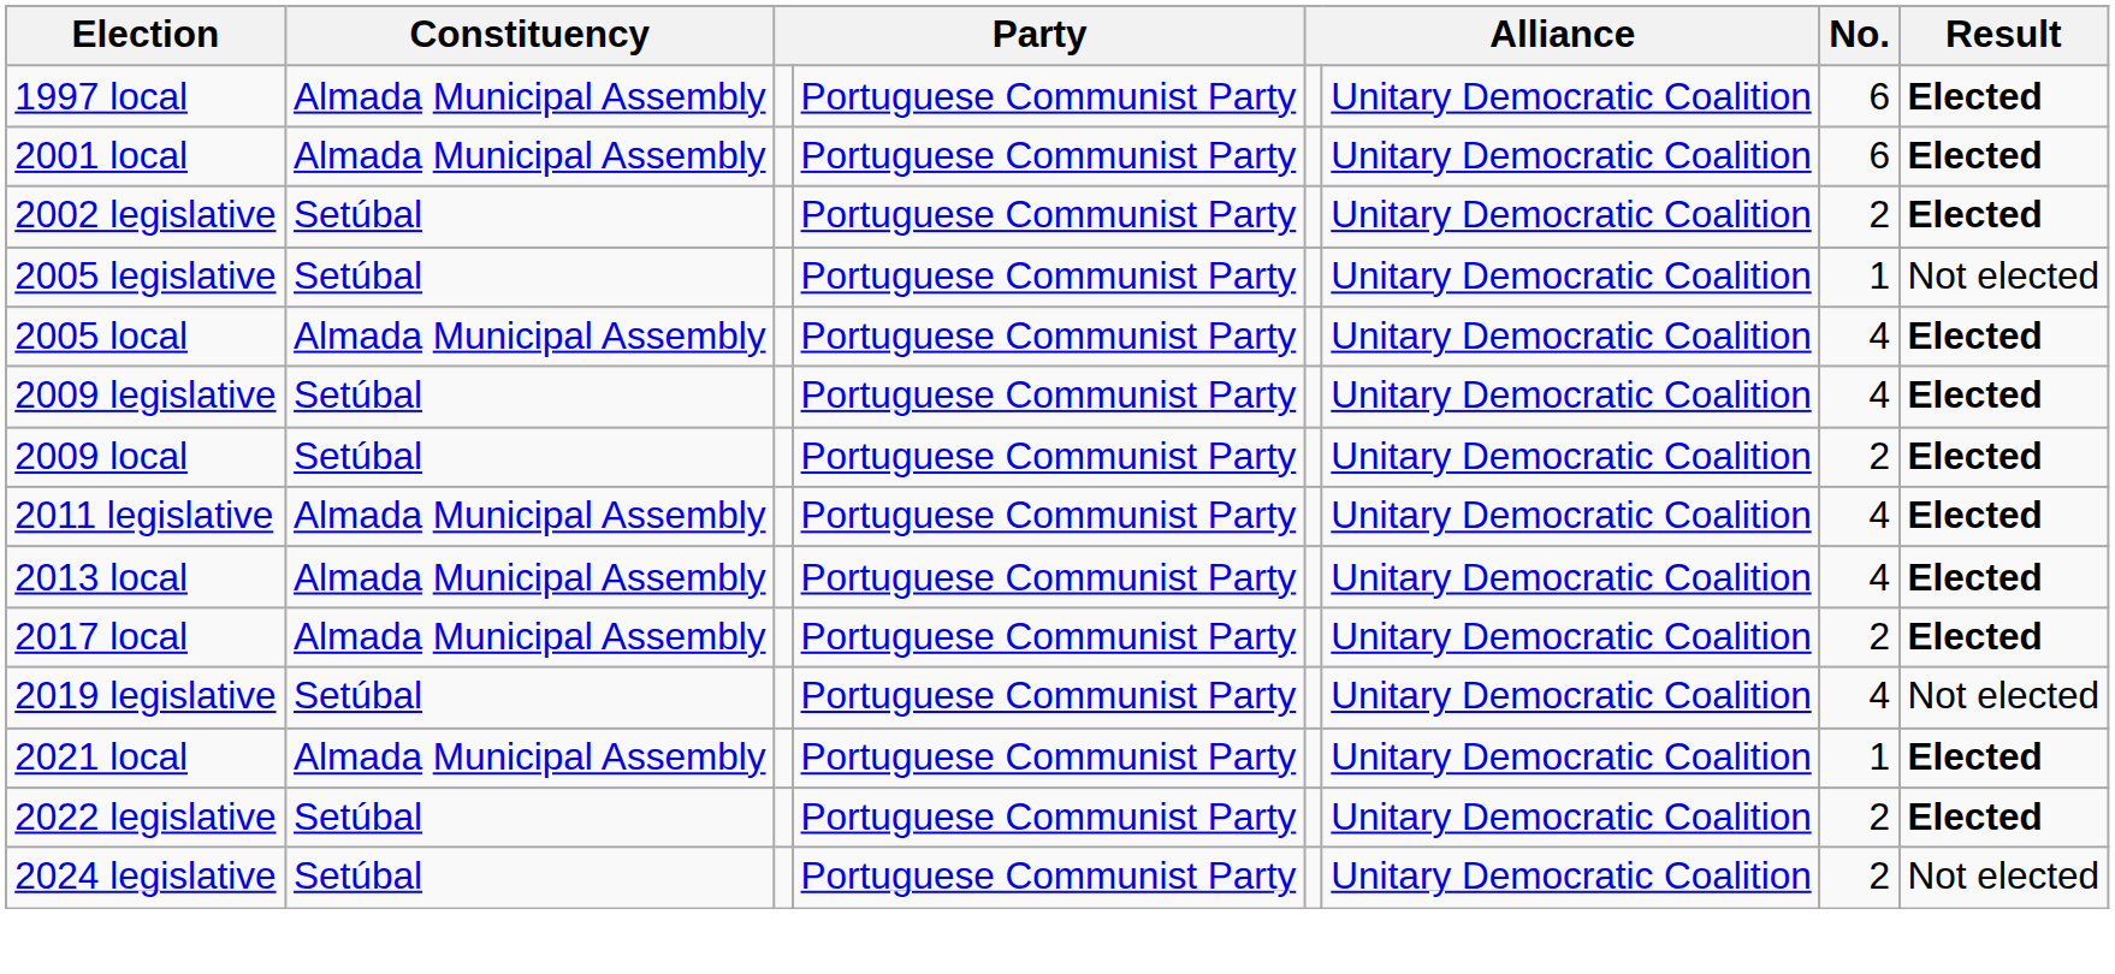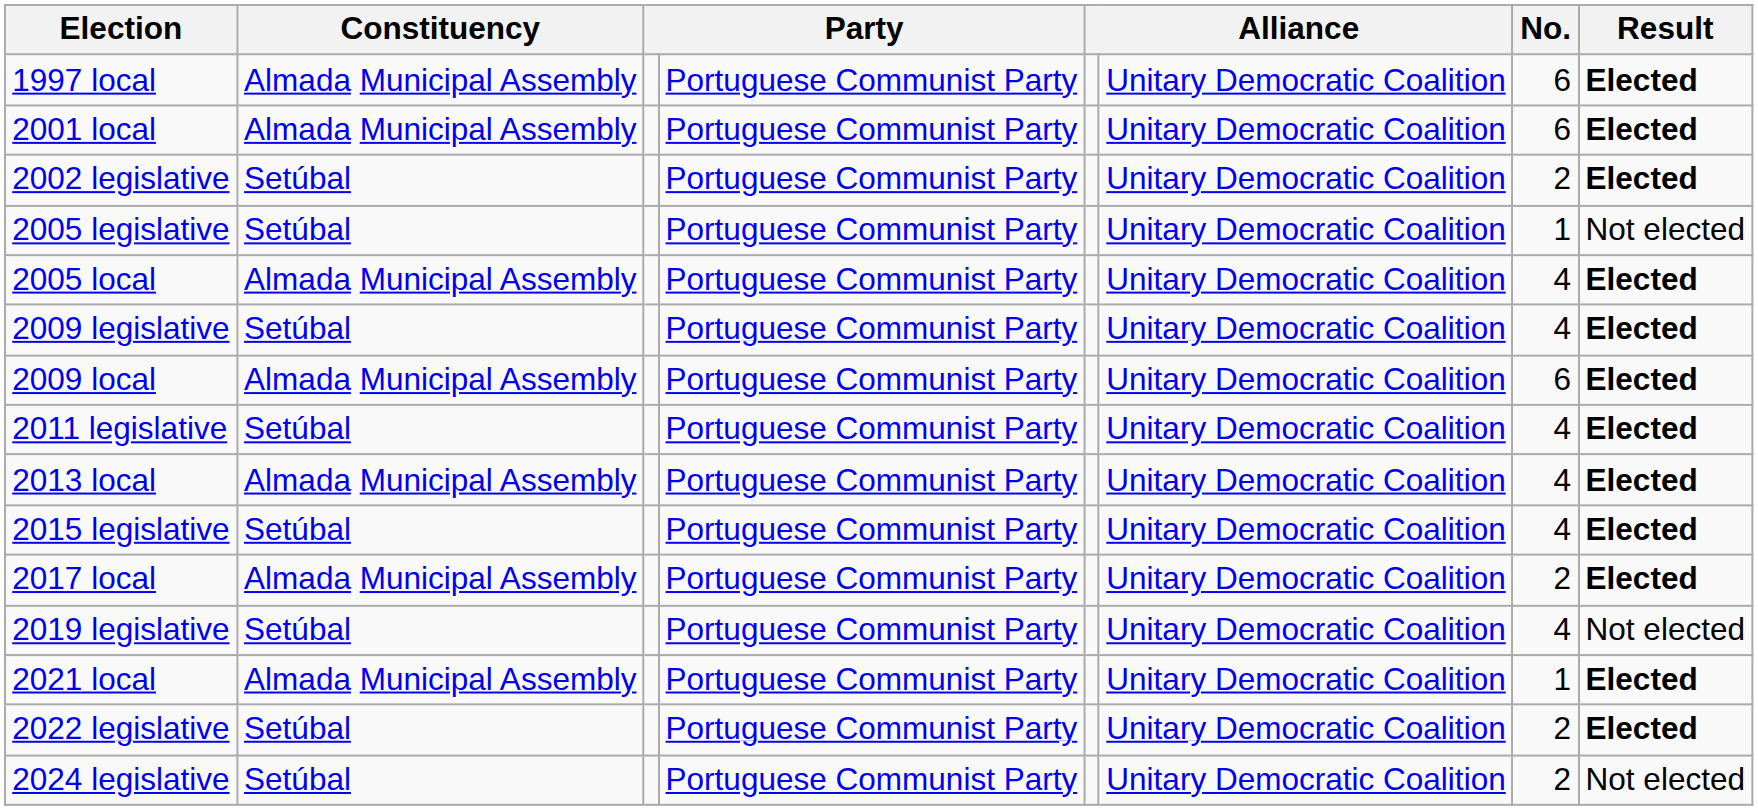 <table class="wikitable" style="text-align:left;">
 <tr>
 <th scope=col>Election</th>
 <th scope=col>Constituency</th>
 <th scope=col colspan="2">Party</th>
 <th scope=col colspan="2">Alliance</th>
 <th scope=col>No.</th>
 <th scope=col>Result</th>
 </tr>
 <tr>
 <td><a href='#'>1997 local</a></td>
 <td><a href='#'>Almada</a> <a href='#'>Municipal Assembly</a></td>
 <td></td>
 <td><a href='#'>Portuguese Communist Party</a></td>
 <td></td>
 <td><a href='#'>Unitary Democratic Coalition</a></td>
 <td align=right>6</td>
 <td><strong>Elected</strong></td>
 </tr>
 <tr>
 <td><a href='#'>2001 local</a></td>
 <td><a href='#'>Almada</a> <a href='#'>Municipal Assembly</a></td>
 <td></td>
 <td><a href='#'>Portuguese Communist Party</a></td>
 <td></td>
 <td><a href='#'>Unitary Democratic Coalition</a></td>
 <td align=right>6</td>
 <td><strong>Elected</strong></td>
 </tr>
 <tr>
 <td><a href='#'>2002 legislative</a></td>
 <td><a href='#'>Setúbal</a></td>
 <td></td>
 <td><a href='#'>Portuguese Communist Party</a></td>
 <td></td>
 <td><a href='#'>Unitary Democratic Coalition</a></td>
 <td align=right>2</td>
 <td><strong>Elected</strong></td>
 </tr>
 <tr>
 <td><a href='#'>2005 legislative</a></td>
 <td><a href='#'>Setúbal</a></td>
 <td></td>
 <td><a href='#'>Portuguese Communist Party</a></td>
 <td></td>
 <td><a href='#'>Unitary Democratic Coalition</a></td>
 <td align=right>1</td>
 <td>Not elected</td>
 </tr>
 <tr>
 <td><a href='#'>2005 local</a></td>
 <td><a href='#'>Almada</a> <a href='#'>Municipal Assembly</a></td>
 <td></td>
 <td><a href='#'>Portuguese Communist Party</a></td>
 <td></td>
 <td><a href='#'>Unitary Democratic Coalition</a></td>
 <td align=right>4</td>
 <td><strong>Elected</strong></td>
 </tr>
 <tr>
 <td><a href='#'>2009 legislative</a></td>
 <td><a href='#'>Setúbal</a></td>
 <td></td>
 <td><a href='#'>Portuguese Communist Party</a></td>
 <td></td>
 <td><a href='#'>Unitary Democratic Coalition</a></td>
 <td align=right>4</td>
 <td><strong>Elected</strong></td>
 </tr>
 <tr>
 <td><a href='#'>2009 local</a></td>
-<td><a href='#'>Setúbal</a></td>
+<td><a href='#'>Almada</a> <a href='#'>Municipal Assembly</a></td>
 <td></td>
 <td><a href='#'>Portuguese Communist Party</a></td>
 <td></td>
 <td><a href='#'>Unitary Democratic Coalition</a></td>
-<td align=right>2</td>
+<td align=right>6</td>
 <td><strong>Elected</strong></td>
 </tr>
 <tr>
 <td><a href='#'>2011 legislative</a></td>
-<td><a href='#'>Almada</a> <a href='#'>Municipal Assembly</a></td>
+<td><a href='#'>Setúbal</a></td>
 <td></td>
 <td><a href='#'>Portuguese Communist Party</a></td>
 <td></td>
 <td><a href='#'>Unitary Democratic Coalition</a></td>
 <td align=right>4</td>
 <td><strong>Elected</strong></td>
 </tr>
 <tr>
 <td><a href='#'>2013 local</a></td>
 <td><a href='#'>Almada</a> <a href='#'>Municipal Assembly</a></td>
+<td></td>
+<td><a href='#'>Portuguese Communist Party</a></td>
+<td></td>
+<td><a href='#'>Unitary Democratic Coalition</a></td>
+<td align=right>4</td>
+<td><strong>Elected</strong></td>
+</tr>
+<tr>
+<td><a href='#'>2015 legislative</a></td>
+<td><a href='#'>Setúbal</a></td>
 <td></td>
 <td><a href='#'>Portuguese Communist Party</a></td>
 <td></td>
 <td><a href='#'>Unitary Democratic Coalition</a></td>
 <td align=right>4</td>
 <td><strong>Elected</strong></td>
 </tr>
 <tr>
 <td><a href='#'>2017 local</a></td>
 <td><a href='#'>Almada</a> <a href='#'>Municipal Assembly</a></td>
 <td></td>
 <td><a href='#'>Portuguese Communist Party</a></td>
 <td></td>
 <td><a href='#'>Unitary Democratic Coalition</a></td>
 <td align=right>2</td>
 <td><strong>Elected</strong></td>
 </tr>
 <tr>
 <td><a href='#'>2019 legislative</a></td>
 <td><a href='#'>Setúbal</a></td>
 <td></td>
 <td><a href='#'>Portuguese Communist Party</a></td>
 <td></td>
 <td><a href='#'>Unitary Democratic Coalition</a></td>
 <td align=right>4</td>
 <td>Not elected</td>
 </tr>
 <tr>
 <td><a href='#'>2021 local</a></td>
 <td><a href='#'>Almada</a> <a href='#'>Municipal Assembly</a></td>
 <td></td>
 <td><a href='#'>Portuguese Communist Party</a></td>
 <td></td>
 <td><a href='#'>Unitary Democratic Coalition</a></td>
 <td align=right>1</td>
 <td><strong>Elected</strong></td>
 </tr>
 <tr>
 <td><a href='#'>2022 legislative</a></td>
 <td><a href='#'>Setúbal</a></td>
 <td></td>
 <td><a href='#'>Portuguese Communist Party</a></td>
 <td></td>
 <td><a href='#'>Unitary Democratic Coalition</a></td>
 <td align=right>2</td>
 <td><strong>Elected</strong></td>
 </tr>
 <tr>
 <td><a href='#'>2024 legislative</a></td>
 <td><a href='#'>Setúbal</a></td>
 <td></td>
 <td><a href='#'>Portuguese Communist Party</a></td>
 <td></td>
 <td><a href='#'>Unitary Democratic Coalition</a></td>
 <td align=right>2</td>
 <td>Not elected</td>
 </tr>
 </table>
